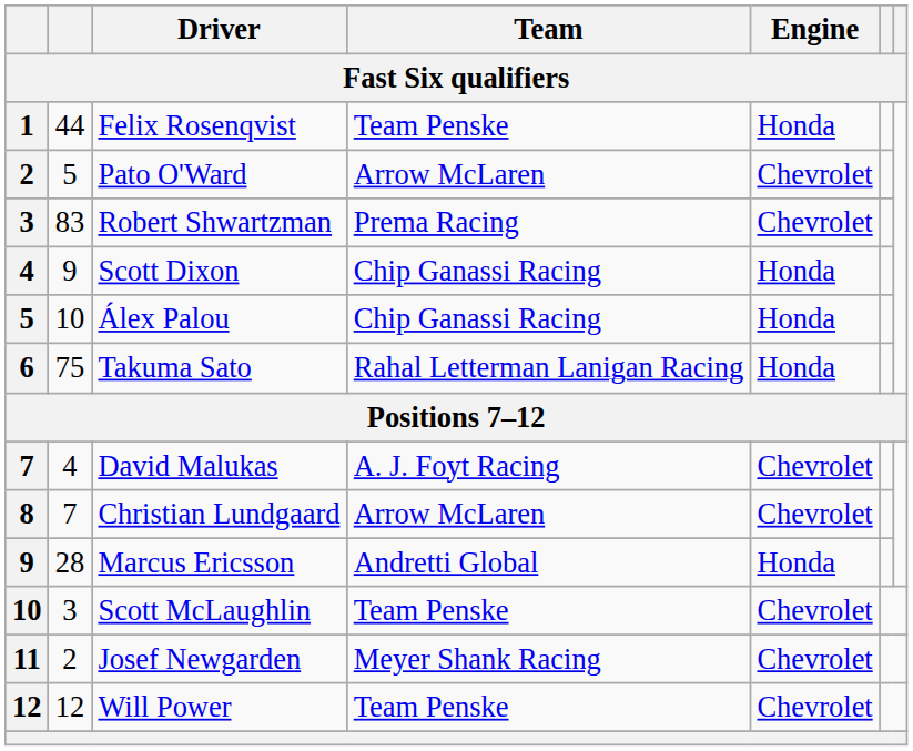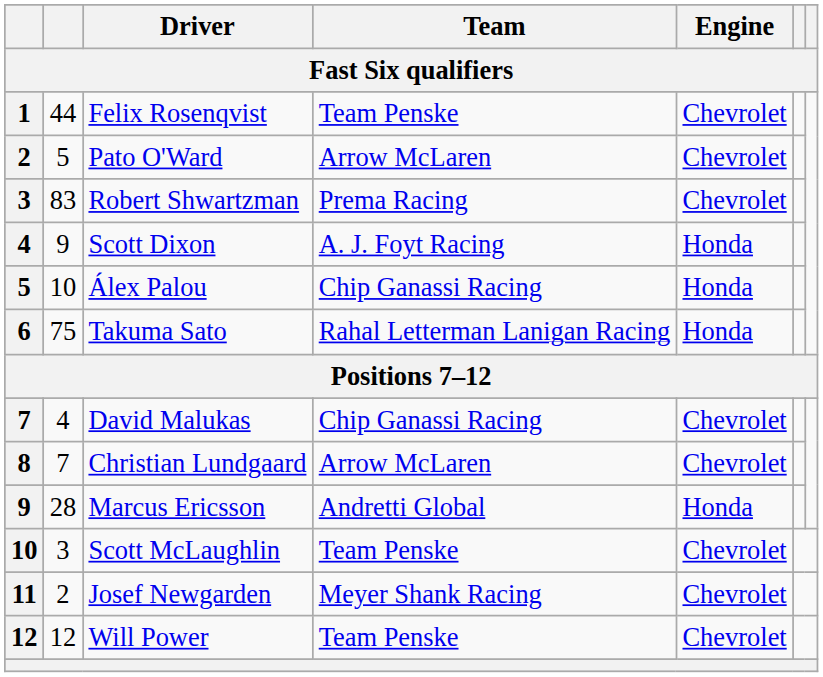 <table class="wikitable" style="font-size:95%;">
 <tr>
 <th></th>
 <th></th>
 <th>Driver</th>
 <th>Team</th>
 <th>Engine</th>
 <th></th>
 <th></th>
 </tr>
 <tr>
 <th colspan=7>Fast Six qualifiers</th>
 </tr>
 <tr>
 <th>1</th>
 <td align="center">44</td>
 <td> <a href='#'>Felix Rosenqvist</a></td>
 <td><a href='#'>Team Penske</a></td>
-<td><a href='#'>Honda</a></td>
+<td><a href='#'>Chevrolet</a></td>
 <td></td>
 </tr>
 <tr>
 <th>2</th>
 <td align="center">5</td>
 <td> <a href='#'>Pato O'Ward</a></td>
 <td><a href='#'>Arrow McLaren</a></td>
 <td><a href='#'>Chevrolet</a></td>
 <td></td>
 </tr>
 <tr>
 <th>3</th>
 <td align="center">83</td>
 <td> <a href='#'>Robert Shwartzman</a> </td>
 <td><a href='#'>Prema Racing</a></td>
 <td><a href='#'>Chevrolet</a></td>
 <td></td>
 </tr>
 <tr>
 <th>4</th>
 <td align="center">9</td>
 <td> <a href='#'>Scott Dixon</a> </td>
-<td><a href='#'>Chip Ganassi Racing</a></td>
+<td><a href='#'>A. J. Foyt Racing</a></td>
 <td><a href='#'>Honda</a></td>
 <td></td>
 </tr>
 <tr>
 <th>5</th>
 <td align="center">10</td>
 <td> <a href='#'>Álex Palou</a></td>
 <td><a href='#'>Chip Ganassi Racing</a></td>
 <td><a href='#'>Honda</a></td>
 <td></td>
 </tr>
 <tr>
 <th>6</th>
 <td align="center">75</td>
 <td> <a href='#'>Takuma Sato</a> </td>
 <td><a href='#'>Rahal Letterman Lanigan Racing</a></td>
 <td><a href='#'>Honda</a></td>
 <td></td>
 </tr>
 <tr>
 <th colspan=7>Positions 7–12</th>
 </tr>
 <tr>
 <th>7</th>
 <td align="center">4</td>
 <td> <a href='#'>David Malukas</a></td>
-<td><a href='#'>A. J. Foyt Racing</a></td>
+<td><a href='#'>Chip Ganassi Racing</a></td>
 <td><a href='#'>Chevrolet</a></td>
 <td></td>
 </tr>
 <tr>
 <th>8</th>
 <td align="center">7</td>
 <td> <a href='#'>Christian Lundgaard</a></td>
 <td><a href='#'>Arrow McLaren</a></td>
 <td><a href='#'>Chevrolet</a></td>
 <td></td>
 </tr>
 <tr>
 <th>9</th>
 <td align="center">28</td>
 <td> <a href='#'>Marcus Ericsson</a> </td>
 <td><a href='#'>Andretti Global</a></td>
 <td><a href='#'>Honda</a></td>
 <td></td>
 </tr>
 <tr>
 <th>10</th>
 <td align="center">3</td>
 <td> <a href='#'>Scott McLaughlin</a></td>
 <td><a href='#'>Team Penske</a></td>
 <td><a href='#'>Chevrolet</a></td>
 <td colspan="2" align="center"></td>
 </tr>
 <tr>
 <th>11</th>
 <td align="center">2</td>
 <td> <a href='#'>Josef Newgarden</a> </td>
 <td><a href='#'>Meyer Shank Racing</a></td>
 <td><a href='#'>Chevrolet</a></td>
 <td colspan="2" align="center"></td>
 </tr>
 <tr>
 <th>12</th>
 <td align="center">12</td>
 <td> <a href='#'>Will Power</a> </td>
 <td><a href='#'>Team Penske</a></td>
 <td><a href='#'>Chevrolet</a></td>
 <td colspan="2" align="center"></td>
 </tr>
 <tr>
 <th colspan=7></th>
 </tr>
 </table>
